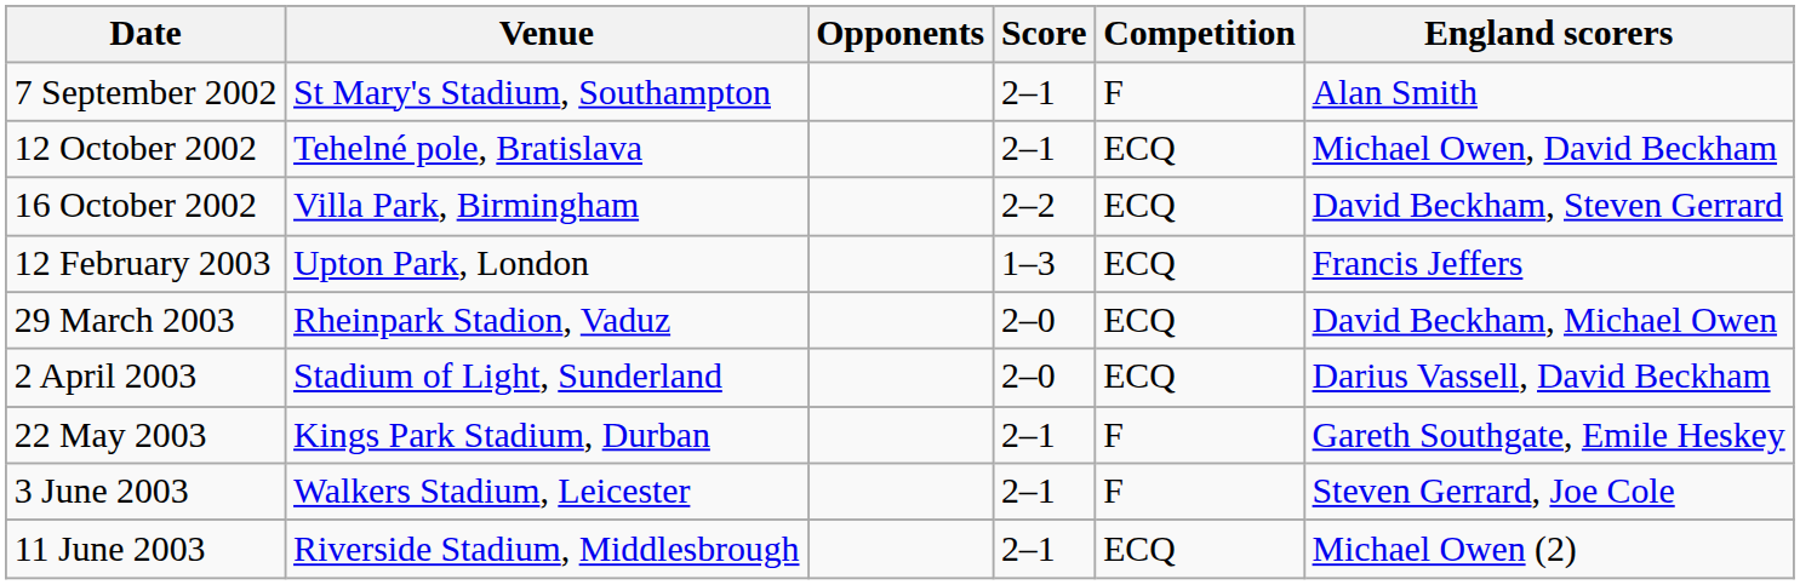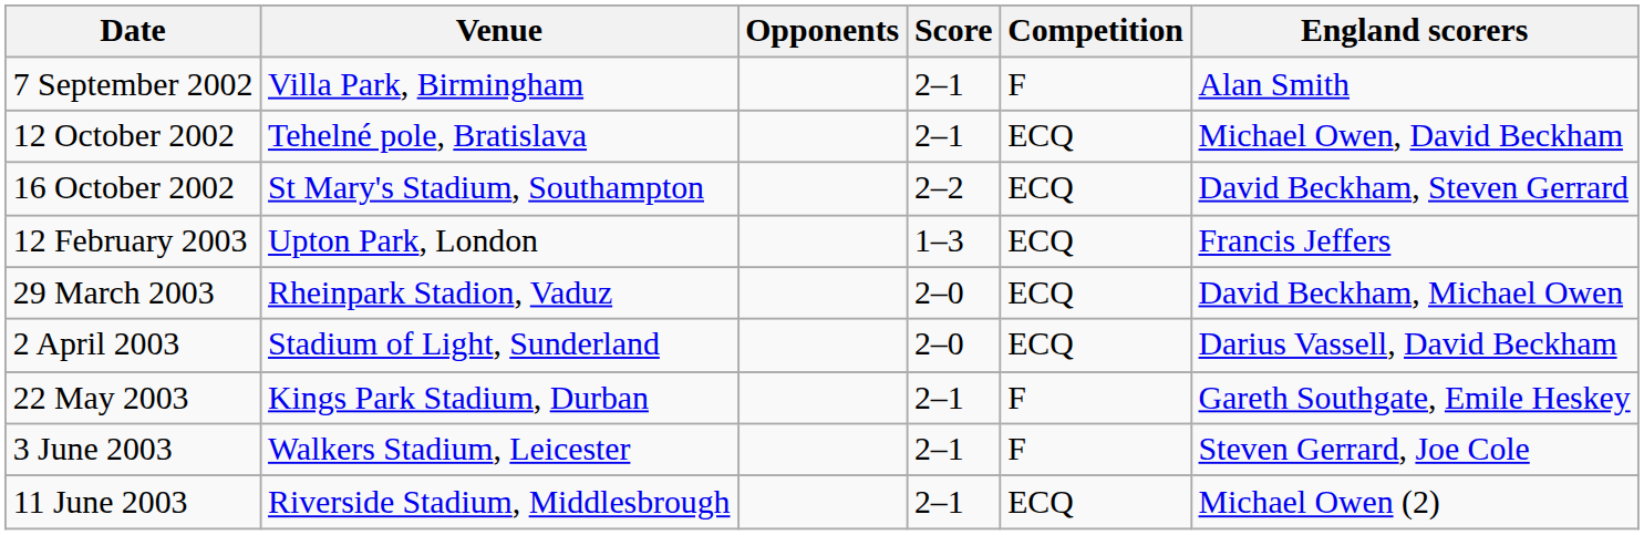 <table class="wikitable">
 <tr>
 <th>Date</th>
 <th>Venue</th>
 <th>Opponents</th>
 <th>Score</th>
 <th>Competition</th>
 <th>England scorers</th>
 </tr>
 <tr>
 <td>7 September 2002</td>
-<td><a href='#'>St Mary's Stadium</a>, <a href='#'>Southampton</a></td>
+<td><a href='#'>Villa Park</a>, <a href='#'>Birmingham</a></td>
 <td></td>
 <td>2–1</td>
 <td>F</td>
 <td><a href='#'>Alan Smith</a></td>
 </tr>
 <tr>
 <td>12 October 2002</td>
 <td><a href='#'>Tehelné pole</a>, <a href='#'>Bratislava</a></td>
 <td></td>
 <td>2–1</td>
 <td>ECQ</td>
 <td><a href='#'>Michael Owen</a>, <a href='#'>David Beckham</a></td>
 </tr>
 <tr>
 <td>16 October 2002</td>
-<td><a href='#'>Villa Park</a>, <a href='#'>Birmingham</a></td>
+<td><a href='#'>St Mary's Stadium</a>, <a href='#'>Southampton</a></td>
 <td></td>
 <td>2–2</td>
 <td>ECQ</td>
 <td><a href='#'>David Beckham</a>, <a href='#'>Steven Gerrard</a></td>
 </tr>
 <tr>
 <td>12 February 2003</td>
 <td><a href='#'>Upton Park</a>, London</td>
 <td></td>
 <td>1–3</td>
 <td>ECQ</td>
 <td><a href='#'>Francis Jeffers</a></td>
 </tr>
 <tr>
 <td>29 March 2003</td>
 <td><a href='#'>Rheinpark Stadion</a>, <a href='#'>Vaduz</a></td>
 <td></td>
 <td>2–0</td>
 <td>ECQ</td>
 <td><a href='#'>David Beckham</a>, <a href='#'>Michael Owen</a></td>
 </tr>
 <tr>
 <td>2 April 2003</td>
 <td><a href='#'>Stadium of Light</a>, <a href='#'>Sunderland</a></td>
 <td></td>
 <td>2–0</td>
 <td>ECQ</td>
 <td><a href='#'>Darius Vassell</a>, <a href='#'>David Beckham</a></td>
 </tr>
 <tr>
 <td>22 May 2003</td>
 <td><a href='#'>Kings Park Stadium</a>, <a href='#'>Durban</a></td>
 <td></td>
 <td>2–1</td>
 <td>F</td>
 <td><a href='#'>Gareth Southgate</a>, <a href='#'>Emile Heskey</a></td>
 </tr>
 <tr>
 <td>3 June 2003</td>
 <td><a href='#'>Walkers Stadium</a>, <a href='#'>Leicester</a></td>
 <td></td>
 <td>2–1</td>
 <td>F</td>
 <td><a href='#'>Steven Gerrard</a>, <a href='#'>Joe Cole</a></td>
 </tr>
 <tr>
 <td>11 June 2003</td>
 <td><a href='#'>Riverside Stadium</a>, <a href='#'>Middlesbrough</a></td>
 <td></td>
 <td>2–1</td>
 <td>ECQ</td>
 <td><a href='#'>Michael Owen</a> (2)</td>
 </tr>
 </table>
